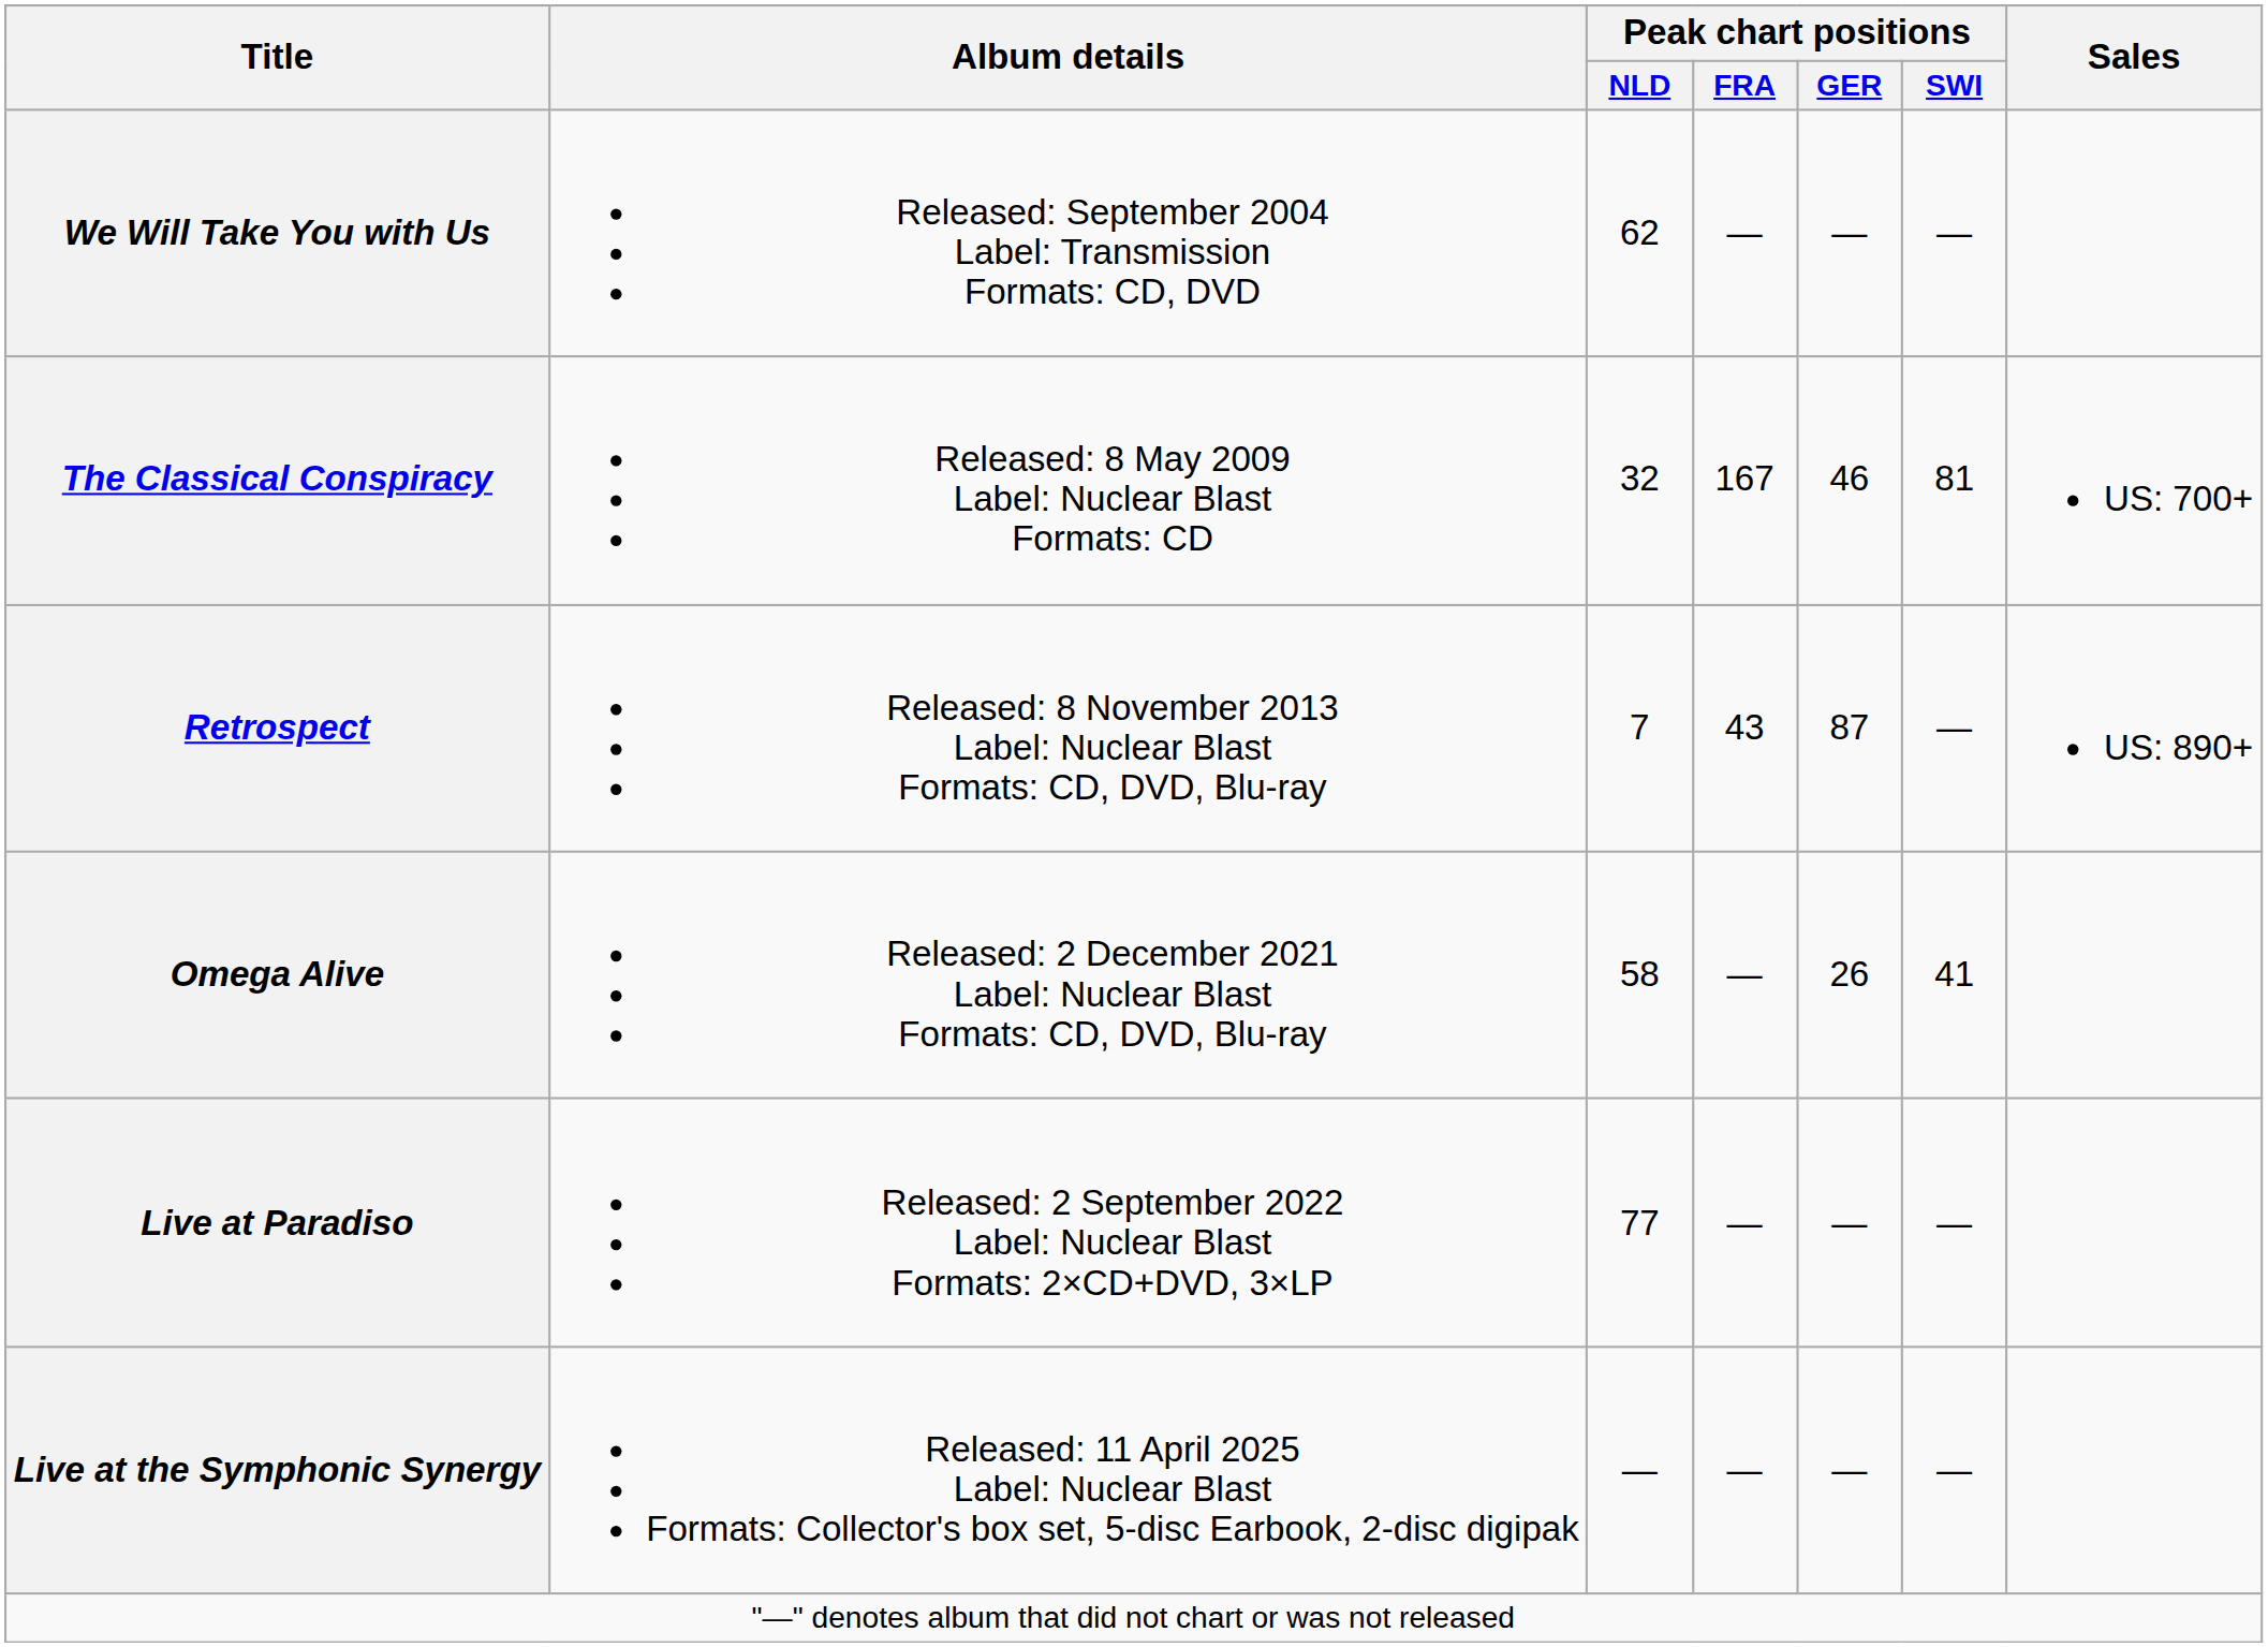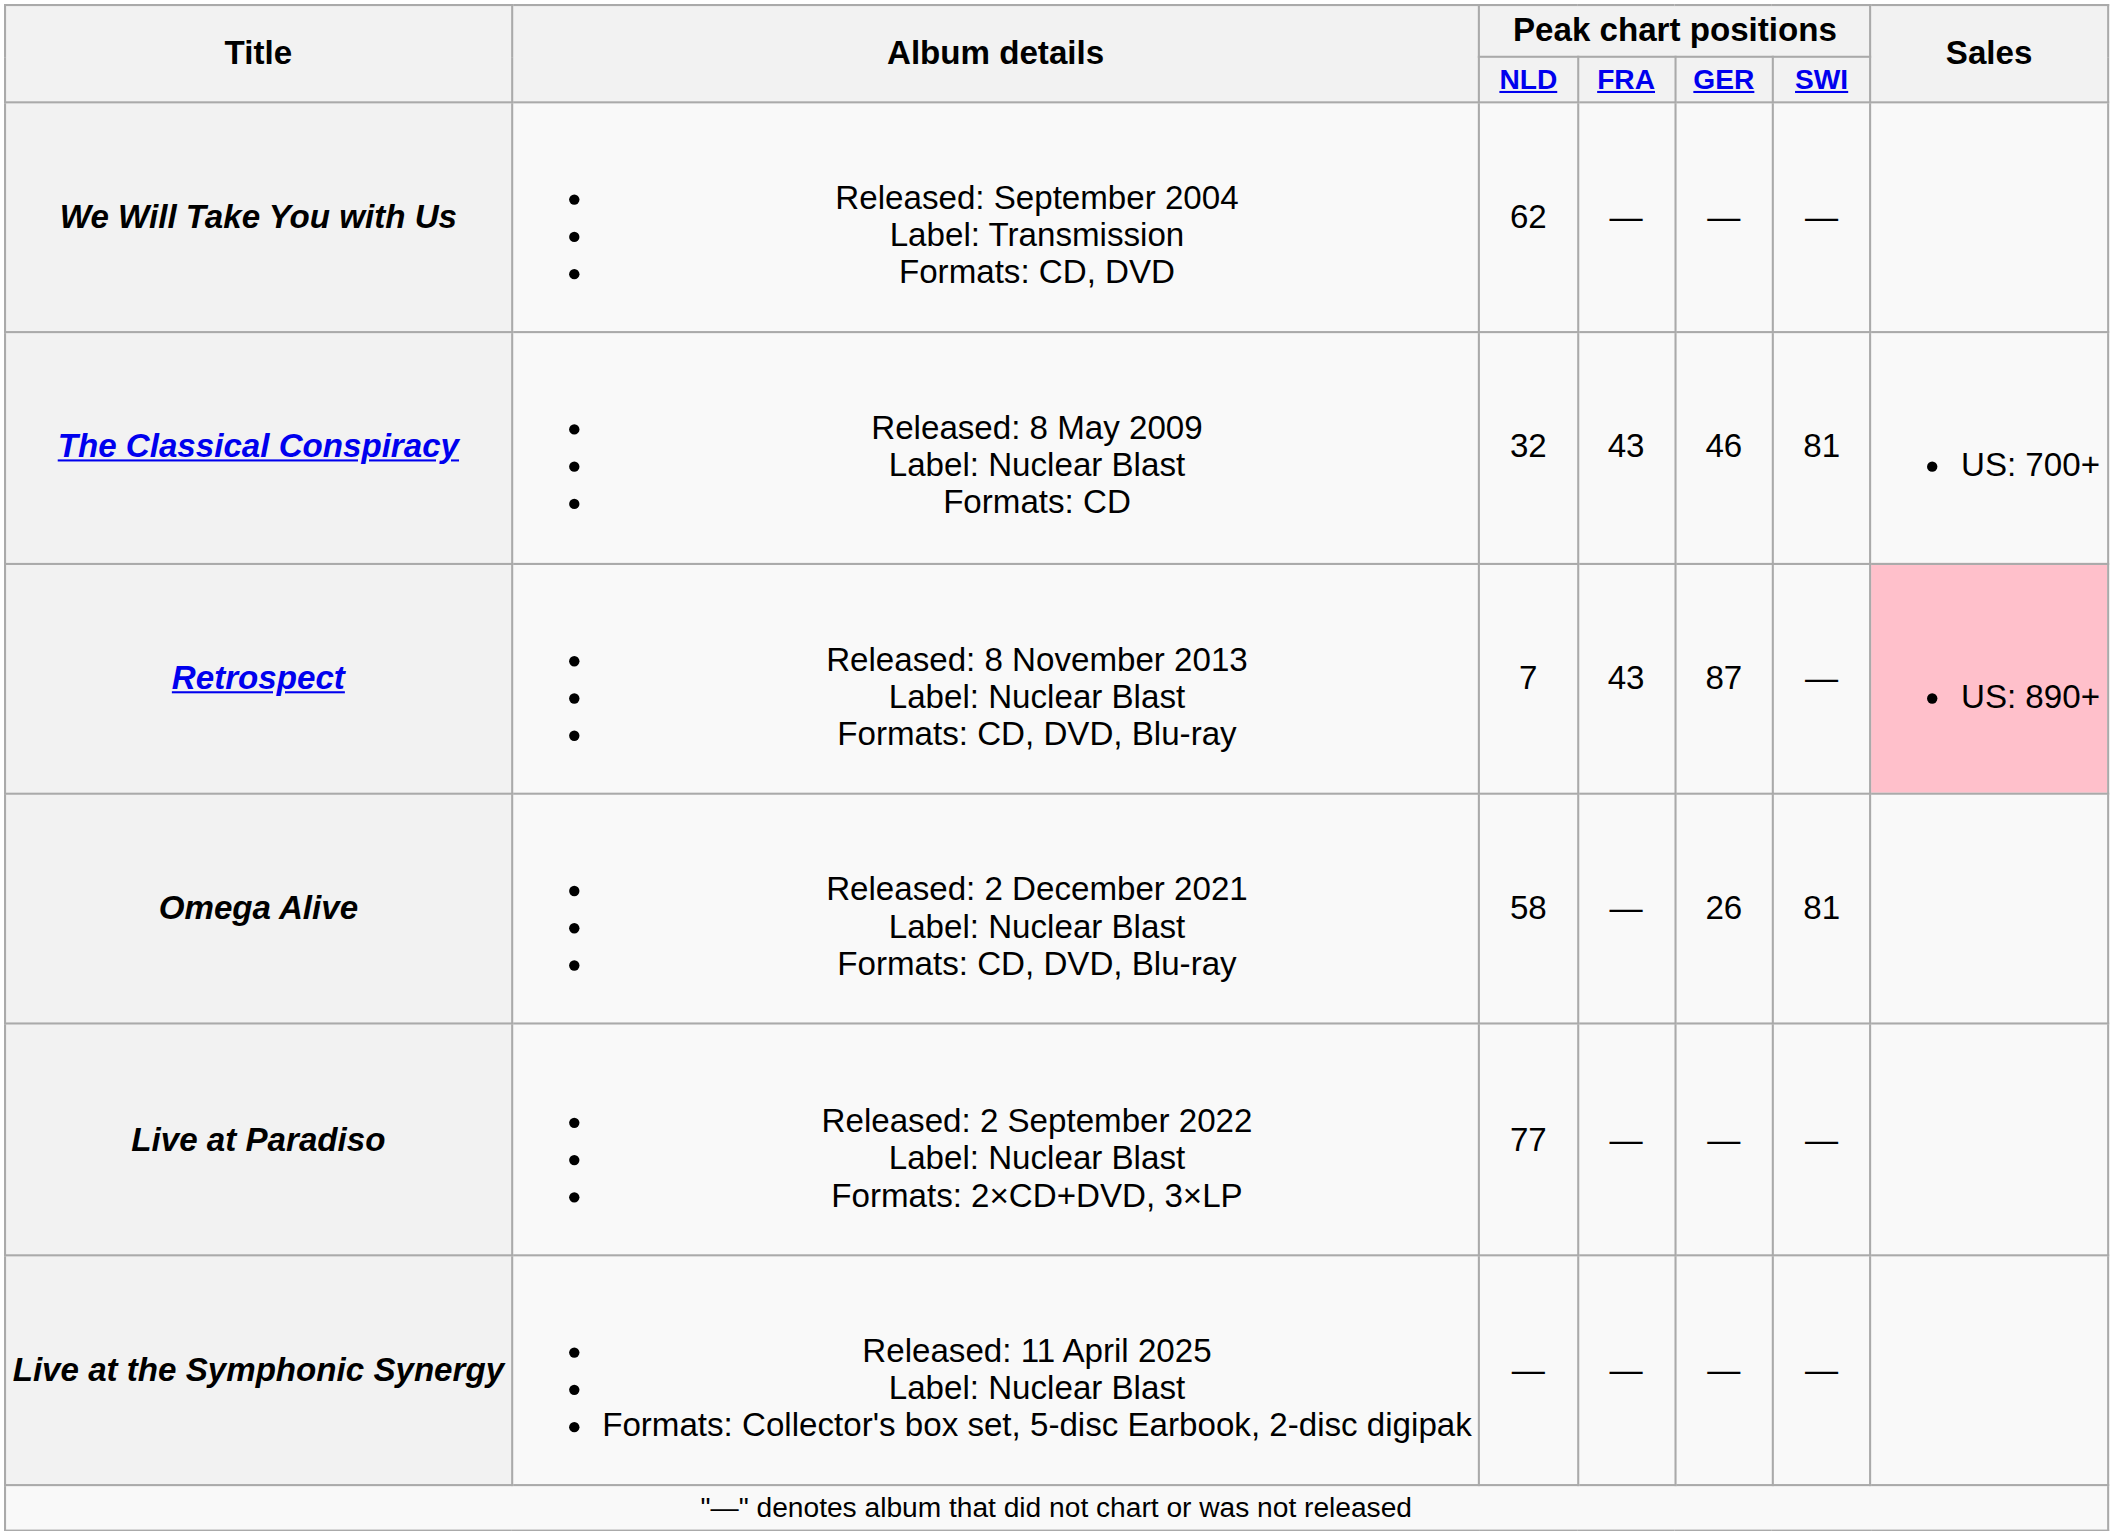 <table class="wikitable plainrowheaders" style="text-align:center;" border="1">
 <tr>
 <th scope="col" rowspan="2">Title</th>
 <th scope="col" rowspan="2">Album details</th>
 <th scope="col" colspan="4">Peak chart positions</th>
 <th scope="col" rowspan="2">Sales</th>
 </tr>
 <tr>
 <th scope="col" style="width:3em;font-size:85%;"><a href='#'>NLD</a><br></th>
 <th scope="col" style="width:3em;font-size:85%;"><a href='#'>FRA</a><br></th>
 <th scope="col" style="width:3em;font-size:85%;"><a href='#'>GER</a><br></th>
 <th scope="col" style="width:3em;font-size:85%;"><a href='#'>SWI</a><br></th>
 </tr>
 <tr>
 <th scope="row"><em>We Will Take You with Us</em></th>
 <td><br><ul><li>Released: September 2004</li><li>Label: Transmission</li><li>Formats: CD, DVD</li></ul></td>
 <td>62</td>
 <td>—</td>
 <td>—</td>
 <td>—</td>
 <td></td>
 </tr>
 <tr>
 <th scope="row"><em><a href='#'>The Classical Conspiracy</a></em></th>
 <td><br><ul><li>Released: 8 May 2009</li><li>Label: Nuclear Blast</li><li>Formats: CD</li></ul></td>
 <td>32</td>
-<td>167</td>
+<td>43</td>
 <td>46</td>
 <td>81</td>
 <td><br><ul><li>US: 700+</li></ul></td>
 </tr>
 <tr>
 <th scope="row"><em><a href='#'>Retrospect</a></em></th>
 <td><br><ul><li>Released: 8 November 2013</li><li>Label: Nuclear Blast</li><li>Formats: CD, DVD, Blu-ray</li></ul></td>
 <td>7</td>
 <td>43</td>
 <td>87</td>
 <td>—</td>
-<td><br><ul><li>US: 890+</li></ul></td>
+<td style="background: pink;"><br><ul><li>US: 890+</li></ul></td>
 </tr>
 <tr>
 <th scope="row"><em>Omega Alive</em></th>
 <td><br><ul><li>Released: 2 December 2021</li><li>Label: Nuclear Blast</li><li>Formats: CD, DVD, Blu-ray</li></ul></td>
 <td>58</td>
 <td>—</td>
 <td>26</td>
-<td>41</td>
+<td>81</td>
 <td></td>
 </tr>
 <tr>
 <th scope="row"><em>Live at Paradiso</em></th>
 <td><br><ul><li>Released: 2 September 2022</li><li>Label: Nuclear Blast</li><li>Formats: 2×CD+DVD, 3×LP</li></ul></td>
 <td>77</td>
 <td>—</td>
 <td>—</td>
 <td>—</td>
 <td></td>
 </tr>
 <tr>
 <th scope="row"><em>Live at the Symphonic Synergy</em></th>
 <td><br><ul><li>Released: 11 April 2025</li><li>Label: Nuclear Blast</li><li>Formats: Collector's box set, 5-disc Earbook, 2-disc digipak</li></ul></td>
 <td>—</td>
 <td>—</td>
 <td>—</td>
 <td>—</td>
 <td></td>
 </tr>
 <tr>
 <td colspan="15" style="font-size:85%">"—" denotes album that did not chart or was not released</td>
 </tr>
 </table>
